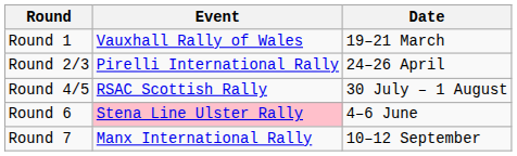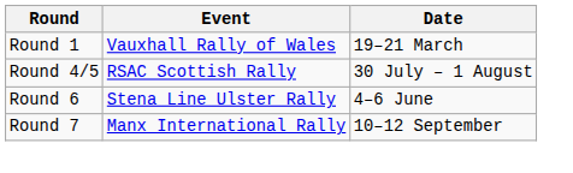 <table class="wikitable">
 <tr>
 <th>Round</th>
 <th>Event</th>
 <th>Date</th>
 </tr>
 <tr>
 <td>Round 1</td>
 <td><a href='#'>Vauxhall Rally of Wales</a></td>
 <td>19–21 March</td>
 </tr>
 <tr>
-<td>Round 2/3</td>
-<td><a href='#'>Pirelli International Rally</a></td>
-<td>24–26 April</td>
-</tr>
-<tr>
 <td>Round 4/5</td>
 <td><a href='#'>RSAC Scottish Rally</a></td>
 <td>30 July – 1 August</td>
 </tr>
 <tr>
 <td>Round 6</td>
-<td style="background: pink;"><a href='#'>Stena Line Ulster Rally</a></td>
+<td><a href='#'>Stena Line Ulster Rally</a></td>
 <td>4–6 June</td>
 </tr>
 <tr>
 <td>Round 7</td>
 <td><a href='#'>Manx International Rally</a></td>
 <td>10–12 September</td>
 </tr>
 </table>
